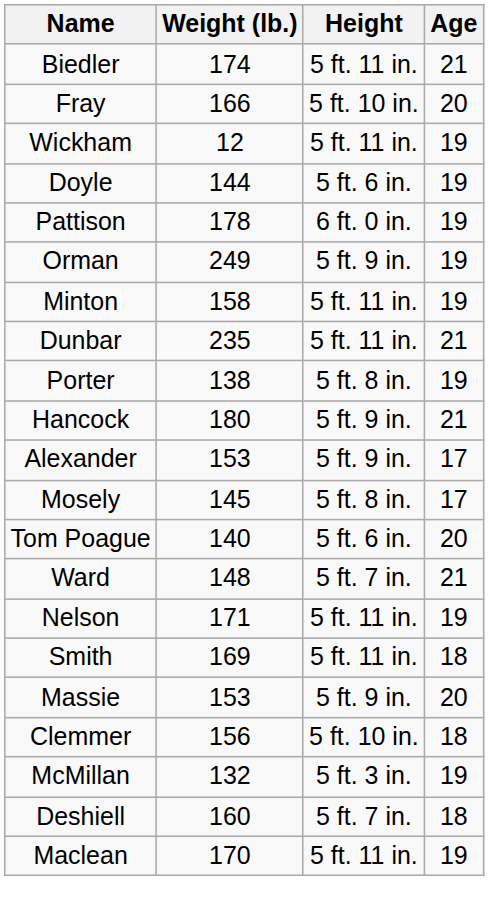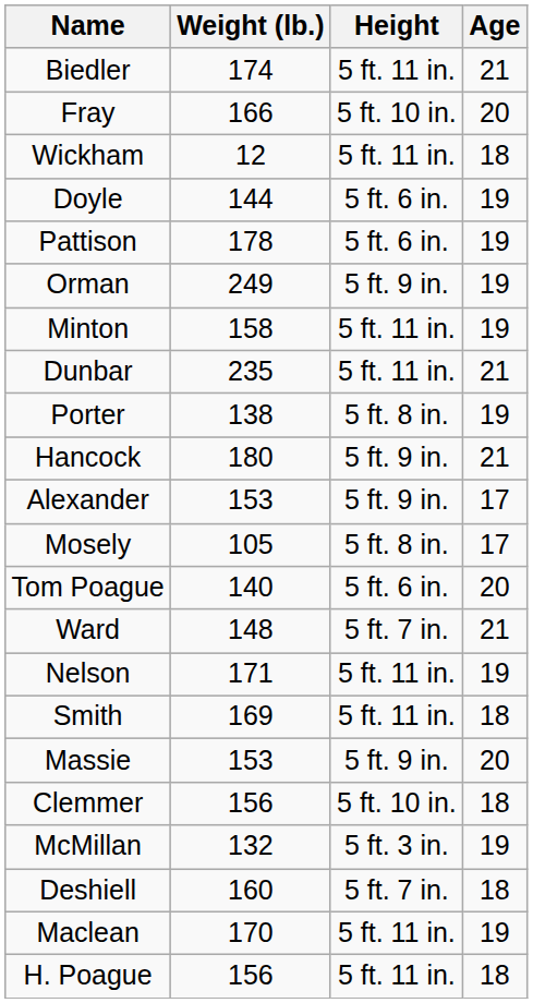 <table class="wikitable" style="text-align:center">
 <tr>
 <th>Name</th>
 <th>Weight (lb.)</th>
 <th>Height</th>
 <th>Age</th>
 </tr>
 <tr>
 <td>Biedler</td>
 <td>174</td>
 <td>5 ft. 11 in.</td>
 <td>21</td>
 </tr>
 <tr>
 <td>Fray</td>
 <td>166</td>
 <td>5 ft. 10 in.</td>
 <td>20</td>
 </tr>
 <tr>
 <td>Wickham</td>
 <td>12</td>
 <td>5 ft. 11 in.</td>
-<td>19</td>
+<td>18</td>
 </tr>
 <tr>
 <td>Doyle</td>
 <td>144</td>
 <td>5 ft. 6 in.</td>
 <td>19</td>
 </tr>
 <tr>
 <td>Pattison</td>
 <td>178</td>
-<td>6 ft. 0 in.</td>
+<td>5 ft. 6 in.</td>
 <td>19</td>
 </tr>
 <tr>
 <td>Orman</td>
 <td>249</td>
 <td>5 ft. 9 in.</td>
 <td>19</td>
 </tr>
 <tr>
 <td>Minton</td>
 <td>158</td>
 <td>5 ft. 11 in.</td>
 <td>19</td>
 </tr>
 <tr>
 <td>Dunbar</td>
 <td>235</td>
 <td>5 ft. 11 in.</td>
 <td>21</td>
 </tr>
 <tr>
 <td>Porter</td>
 <td>138</td>
 <td>5 ft. 8 in.</td>
 <td>19</td>
 </tr>
 <tr>
 <td>Hancock</td>
 <td>180</td>
 <td>5 ft. 9 in.</td>
 <td>21</td>
 </tr>
 <tr>
 <td>Alexander</td>
 <td>153</td>
 <td>5 ft. 9 in.</td>
 <td>17</td>
 </tr>
 <tr>
 <td>Mosely</td>
-<td>145</td>
+<td>105</td>
 <td>5 ft. 8 in.</td>
 <td>17</td>
 </tr>
 <tr>
 <td>Tom Poague</td>
 <td>140</td>
 <td>5 ft. 6 in.</td>
 <td>20</td>
 </tr>
 <tr>
 <td>Ward</td>
 <td>148</td>
 <td>5 ft. 7 in.</td>
 <td>21</td>
 </tr>
 <tr>
 <td>Nelson</td>
 <td>171</td>
 <td>5 ft. 11 in.</td>
 <td>19</td>
 </tr>
 <tr>
 <td>Smith</td>
 <td>169</td>
 <td>5 ft. 11 in.</td>
 <td>18</td>
 </tr>
 <tr>
 <td>Massie</td>
 <td>153</td>
 <td>5 ft. 9 in.</td>
 <td>20</td>
 </tr>
 <tr>
 <td>Clemmer</td>
 <td>156</td>
 <td>5 ft. 10 in.</td>
 <td>18</td>
 </tr>
 <tr>
 <td>McMillan</td>
 <td>132</td>
 <td>5 ft. 3 in.</td>
 <td>19</td>
 </tr>
 <tr>
 <td>Deshiell</td>
 <td>160</td>
 <td>5 ft. 7 in.</td>
 <td>18</td>
 </tr>
 <tr>
 <td>Maclean</td>
 <td>170</td>
 <td>5 ft. 11 in.</td>
 <td>19</td>
 </tr>
+<tr>
+<td>H. Poague</td>
+<td>156</td>
+<td>5 ft. 11 in.</td>
+<td>18</td>
+</tr>
 </table>
